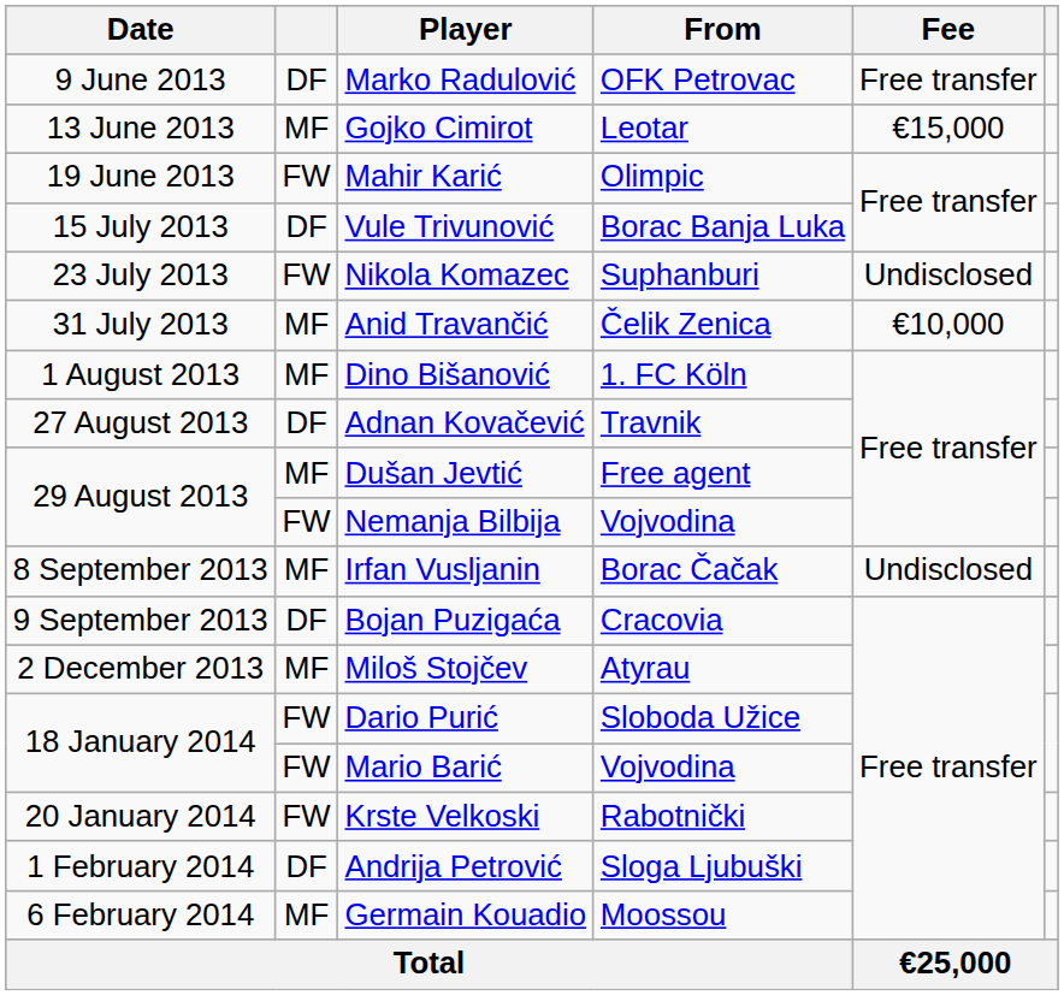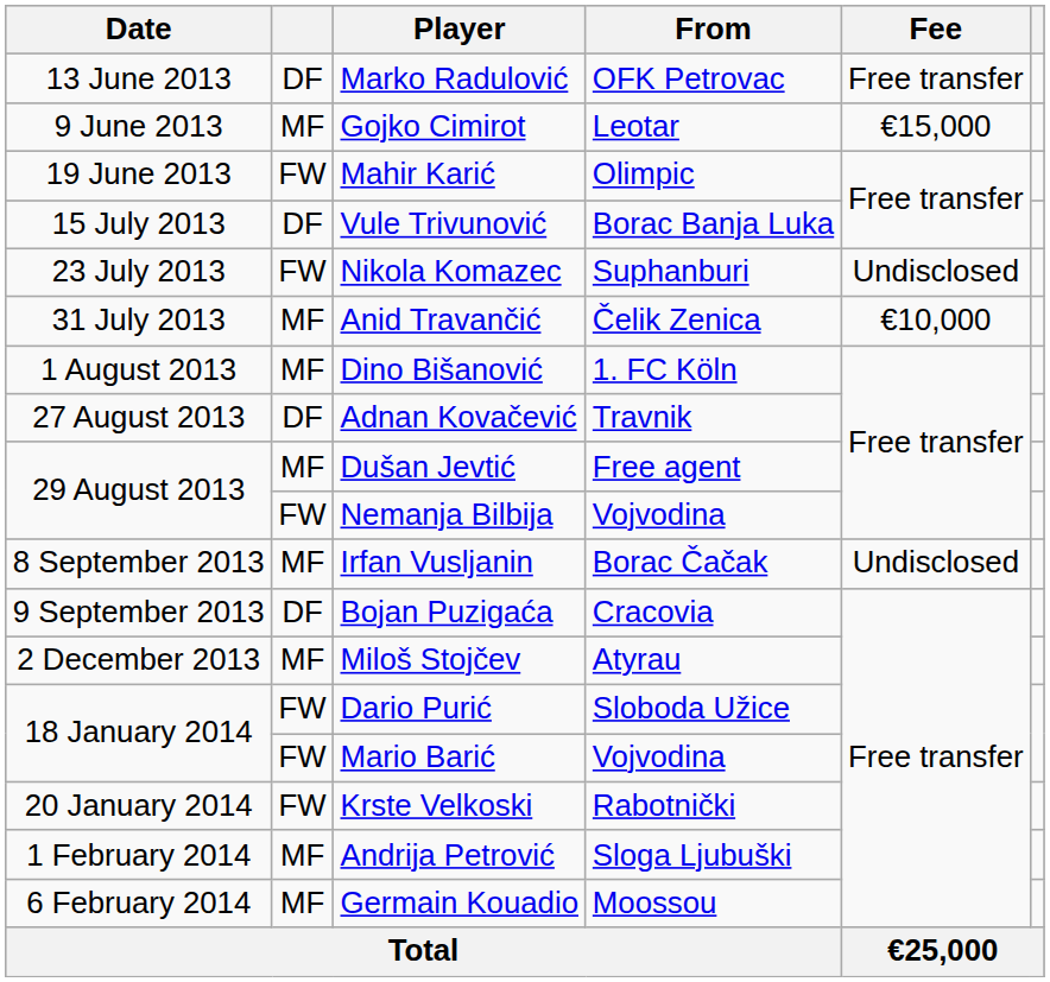 <table class="wikitable" style="text-align:center;">
 <tr>
 <th>Date</th>
 <th></th>
 <th>Player</th>
 <th>From</th>
 <th>Fee</th>
 <th></th>
 </tr>
 <tr>
-<td>9 June 2013</td>
+<td>13 June 2013</td>
 <td>DF</td>
 <td style="text-align:left"> <a href='#'>Marko Radulović</a></td>
 <td style="text-align:left"> <a href='#'>OFK Petrovac</a></td>
 <td>Free transfer</td>
 <td></td>
 </tr>
 <tr>
-<td>13 June 2013</td>
+<td>9 June 2013</td>
 <td>MF</td>
 <td style="text-align:left"> <a href='#'>Gojko Cimirot</a></td>
 <td style="text-align:left"> <a href='#'>Leotar</a></td>
 <td>€15,000</td>
 <td></td>
 </tr>
 <tr>
 <td>19 June 2013</td>
 <td>FW</td>
 <td style="text-align:left"> <a href='#'>Mahir Karić</a></td>
 <td style="text-align:left"> <a href='#'>Olimpic</a></td>
 <td rowspan=2>Free transfer</td>
 <td></td>
 </tr>
 <tr>
 <td>15 July 2013</td>
 <td>DF</td>
 <td style="text-align:left"> <a href='#'>Vule Trivunović</a></td>
 <td style="text-align:left"> <a href='#'>Borac Banja Luka</a></td>
 <td></td>
 </tr>
 <tr>
 <td>23 July 2013</td>
 <td>FW</td>
 <td style="text-align:left"> <a href='#'>Nikola Komazec</a></td>
 <td style="text-align:left"> <a href='#'>Suphanburi</a></td>
 <td>Undisclosed</td>
 <td></td>
 </tr>
 <tr>
 <td>31 July 2013</td>
 <td>MF</td>
 <td style="text-align:left"> <a href='#'>Anid Travančić</a></td>
 <td style="text-align:left"> <a href='#'>Čelik Zenica</a></td>
 <td>€10,000</td>
 <td></td>
 </tr>
 <tr>
 <td>1 August 2013</td>
 <td>MF</td>
 <td style="text-align:left"> <a href='#'>Dino Bišanović</a></td>
 <td style="text-align:left"> <a href='#'>1. FC Köln</a></td>
 <td rowspan=4>Free transfer</td>
 <td></td>
 </tr>
 <tr>
 <td>27 August 2013</td>
 <td>DF</td>
 <td style="text-align:left"> <a href='#'>Adnan Kovačević</a></td>
 <td style="text-align:left"> <a href='#'>Travnik</a></td>
 <td></td>
 </tr>
 <tr>
 <td rowspan=2>29 August 2013</td>
 <td>MF</td>
 <td style="text-align:left"> <a href='#'>Dušan Jevtić</a></td>
 <td style="text-align:left"><a href='#'>Free agent</a></td>
 <td></td>
 </tr>
 <tr>
 <td>FW</td>
 <td style="text-align:left"> <a href='#'>Nemanja Bilbija</a></td>
 <td style="text-align:left"> <a href='#'>Vojvodina</a></td>
 <td></td>
 </tr>
 <tr>
 <td>8 September 2013</td>
 <td>MF</td>
 <td style="text-align:left"> <a href='#'>Irfan Vusljanin</a></td>
 <td style="text-align:left"> <a href='#'>Borac Čačak</a></td>
 <td>Undisclosed</td>
 <td></td>
 </tr>
 <tr>
 <td>9 September 2013</td>
 <td>DF</td>
 <td style="text-align:left"> <a href='#'>Bojan Puzigaća</a></td>
 <td style="text-align:left"> <a href='#'>Cracovia</a></td>
 <td rowspan=7>Free transfer</td>
 <td></td>
 </tr>
 <tr>
 <td>2 December 2013</td>
 <td>MF</td>
 <td style="text-align:left"> <a href='#'>Miloš Stojčev</a></td>
 <td style="text-align:left"> <a href='#'>Atyrau</a></td>
 <td></td>
 </tr>
 <tr>
 <td rowspan=2>18 January 2014</td>
 <td>FW</td>
 <td style="text-align:left"> <a href='#'>Dario Purić</a></td>
 <td style="text-align:left"> <a href='#'>Sloboda Užice</a></td>
 <td rowspan=2></td>
 </tr>
 <tr>
 <td>FW</td>
 <td style="text-align:left"> <a href='#'>Mario Barić</a></td>
 <td style="text-align:left"> <a href='#'>Vojvodina</a></td>
 </tr>
 <tr>
 <td>20 January 2014</td>
 <td>FW</td>
 <td style="text-align:left"> <a href='#'>Krste Velkoski</a></td>
 <td style="text-align:left"> <a href='#'>Rabotnički</a></td>
 <td></td>
 </tr>
 <tr>
 <td>1 February 2014</td>
-<td>DF</td>
+<td>MF</td>
 <td style="text-align:left"> <a href='#'>Andrija Petrović</a></td>
 <td style="text-align:left"> <a href='#'>Sloga Ljubuški</a></td>
 <td></td>
 </tr>
 <tr>
 <td>6 February 2014</td>
 <td>MF</td>
 <td style="text-align:left"> <a href='#'>Germain Kouadio</a></td>
 <td style="text-align:left"> <a href='#'>Moossou</a></td>
 <td></td>
 </tr>
 <tr>
 <th colspan=4>Total</th>
 <th colspan=2>€25,000</th>
 </tr>
 </table>
